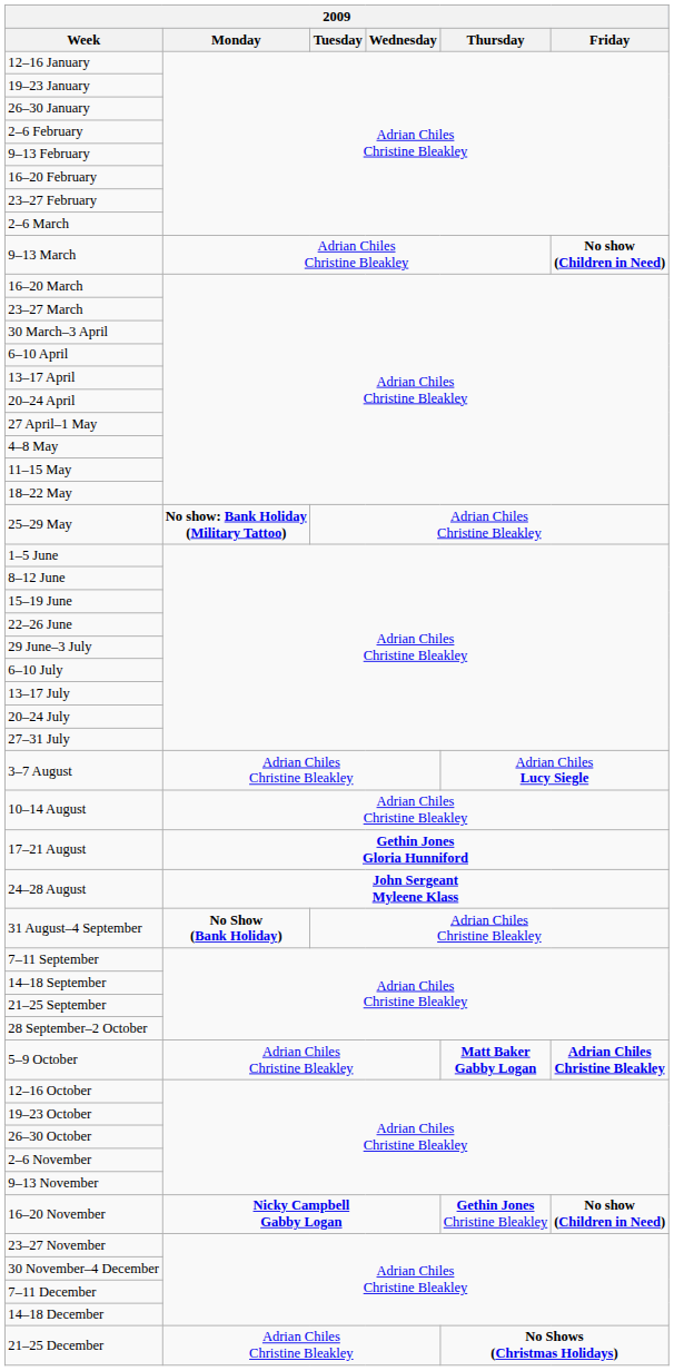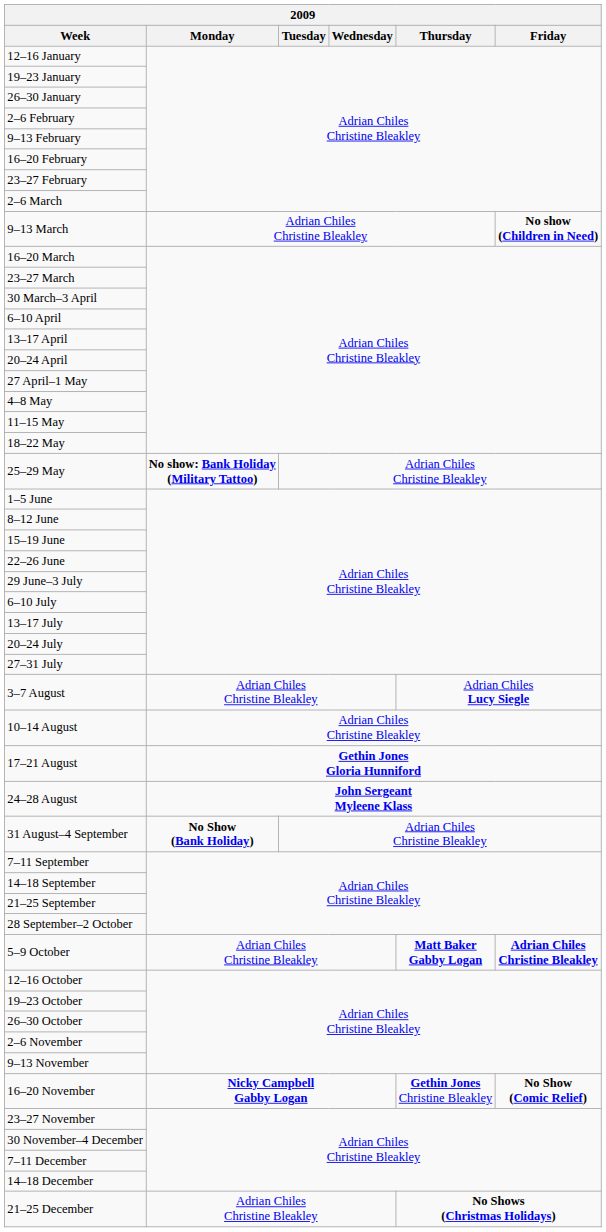 <table class="wikitable mw-collapsible" style="border:1px #aaa solid; font-size:90%;">
 <tr style="text-align:center; background:#b0c4de;">
 <th colspan=6>2009</th>
 </tr>
 <tr>
 <th>Week</th>
 <th>Monday</th>
 <th>Tuesday</th>
 <th>Wednesday</th>
 <th>Thursday</th>
 <th>Friday</th>
 </tr>
 <tr>
 <td>12–16 January</td>
 <td rowspan="8" colspan="5" style="text-align:center;"><a href='#'>Adrian Chiles</a> <br><a href='#'>Christine Bleakley</a></td>
 </tr>
 <tr>
 <td>19–23 January</td>
 </tr>
 <tr>
 <td>26–30 January</td>
 </tr>
 <tr>
 <td>2–6 February</td>
 </tr>
 <tr>
 <td>9–13 February</td>
 </tr>
 <tr>
 <td>16–20 February</td>
 </tr>
 <tr>
 <td>23–27 February</td>
 </tr>
 <tr>
 <td>2–6 March</td>
 </tr>
 <tr>
 <td>9–13 March</td>
 <td colspan="4" style="text-align:center;"><a href='#'>Adrian Chiles</a> <br><a href='#'>Christine Bleakley</a></td>
 <td style="text-align:center;"><strong>No show<br>(<a href='#'>Children in Need</a>)</strong></td>
 </tr>
 <tr>
 <td>16–20 March</td>
 <td rowspan="10" colspan="5" style="text-align:center;"><a href='#'>Adrian Chiles</a> <br><a href='#'>Christine Bleakley</a></td>
 </tr>
 <tr>
 <td>23–27 March</td>
 </tr>
 <tr>
 <td>30 March–3 April</td>
 </tr>
 <tr>
 <td>6–10 April</td>
 </tr>
 <tr>
 <td>13–17 April</td>
 </tr>
 <tr>
 <td>20–24 April</td>
 </tr>
 <tr>
 <td>27 April–1 May</td>
 </tr>
 <tr>
 <td>4–8 May</td>
 </tr>
 <tr>
 <td>11–15 May</td>
 </tr>
 <tr>
 <td>18–22 May</td>
 </tr>
 <tr>
 <td>25–29 May</td>
 <td style="text-align:center;"><strong>No show: <a href='#'>Bank Holiday</a><br>(<a href='#'>Military Tattoo</a>)</strong></td>
 <td colspan="4" style="text-align:center;"><a href='#'>Adrian Chiles</a> <br><a href='#'>Christine Bleakley</a></td>
 </tr>
 <tr>
 <td>1–5 June</td>
 <td rowspan="9" colspan="5" style="text-align:center;"><a href='#'>Adrian Chiles</a> <br><a href='#'>Christine Bleakley</a></td>
 </tr>
 <tr>
 <td>8–12 June</td>
 </tr>
 <tr>
 <td>15–19 June</td>
 </tr>
 <tr>
 <td>22–26 June</td>
 </tr>
 <tr>
 <td>29 June–3 July</td>
 </tr>
 <tr>
 <td>6–10 July</td>
 </tr>
 <tr>
 <td>13–17 July</td>
 </tr>
 <tr>
 <td>20–24 July</td>
 </tr>
 <tr>
 <td>27–31 July</td>
 </tr>
 <tr>
 <td>3–7 August</td>
 <td colspan="3" style="text-align:center;"><a href='#'>Adrian Chiles</a> <br><a href='#'>Christine Bleakley</a></td>
 <td colspan="2" style="text-align:center;"><a href='#'>Adrian Chiles</a> <br><strong><a href='#'>Lucy Siegle</a></strong></td>
 </tr>
 <tr>
 <td>10–14 August</td>
 <td colspan="5" style="text-align:center;"><a href='#'>Adrian Chiles</a> <br><a href='#'>Christine Bleakley</a></td>
 </tr>
 <tr>
 <td>17–21 August</td>
 <td colspan="5" style="text-align:center;"><strong><a href='#'>Gethin Jones</a></strong> <br><strong><a href='#'>Gloria Hunniford</a></strong></td>
 </tr>
 <tr>
 <td>24–28 August</td>
 <td colspan="5" style="text-align:center;"><strong><a href='#'>John Sergeant</a></strong> <br><strong><a href='#'>Myleene Klass</a></strong></td>
 </tr>
 <tr>
 <td>31 August–4 September</td>
 <td style="text-align:center;"><strong>No Show<br>(<a href='#'>Bank Holiday</a>)</strong></td>
 <td colspan="4" style="text-align:center;"><a href='#'>Adrian Chiles</a> <br><a href='#'>Christine Bleakley</a></td>
 </tr>
 <tr>
 <td>7–11 September</td>
 <td rowspan="4" colspan="5" style="text-align:center;"><a href='#'>Adrian Chiles</a> <br><a href='#'>Christine Bleakley</a></td>
 </tr>
 <tr>
 <td>14–18 September</td>
 </tr>
 <tr>
 <td>21–25 September</td>
 </tr>
 <tr>
 <td>28 September–2 October</td>
 </tr>
 <tr>
 <td>5–9 October</td>
 <td colspan="3" style="text-align:center;"><a href='#'>Adrian Chiles</a> <br><a href='#'>Christine Bleakley</a></td>
 <td style="text-align:center;"><strong><a href='#'>Matt Baker</a></strong> <br><strong><a href='#'>Gabby Logan</a></strong></td>
 <td style="text-align:center;"><strong><a href='#'>Adrian Chiles</a> <br><a href='#'>Christine Bleakley</a></strong></td>
 </tr>
 <tr>
 <td>12–16 October</td>
 <td rowspan="5" colspan="5" style="text-align:center;"><a href='#'>Adrian Chiles</a> <br><a href='#'>Christine Bleakley</a></td>
 </tr>
 <tr>
 <td>19–23 October</td>
 </tr>
 <tr>
 <td>26–30 October</td>
 </tr>
 <tr>
 <td>2–6 November</td>
 </tr>
 <tr>
 <td>9–13 November</td>
 </tr>
 <tr>
 <td>16–20 November</td>
 <td colspan="3" style="text-align:center;"><strong><a href='#'>Nicky Campbell</a></strong> <br><strong><a href='#'>Gabby Logan</a></strong></td>
 <td style="text-align:center;"><strong><a href='#'>Gethin Jones</a></strong> <br><a href='#'>Christine Bleakley</a></td>
-<td style="text-align:center;"><strong>No show<br>(<a href='#'>Children in Need</a>)</strong></td>
+<td style="text-align:center;"><strong>No Show<br>(<a href='#'>Comic Relief</a>)</strong></td>
 </tr>
 <tr>
 <td>23–27 November</td>
 <td rowspan="4" colspan="5" style="text-align:center;"><a href='#'>Adrian Chiles</a> <br><a href='#'>Christine Bleakley</a></td>
 </tr>
 <tr>
 <td>30 November–4 December</td>
 </tr>
 <tr>
 <td>7–11 December</td>
 </tr>
 <tr>
 <td>14–18 December</td>
 </tr>
 <tr>
 <td>21–25 December</td>
 <td colspan="3" style="text-align:center;"><a href='#'>Adrian Chiles</a> <br><a href='#'>Christine Bleakley</a></td>
 <td colspan="2" style="text-align:center;"><strong>No Shows<br>(<a href='#'>Christmas Holidays</a>)</strong></td>
 </tr>
 </table>
